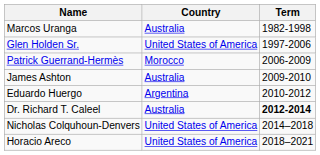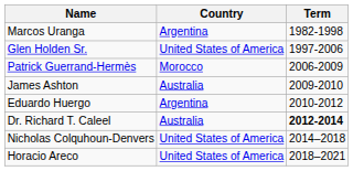 <table class="wikitable">
 <tr>
 <th>Name</th>
 <th>Country</th>
 <th>Term</th>
 </tr>
 <tr>
 <td>Marcos Uranga</td>
-<td> <a href='#'>Australia</a></td>
+<td> <a href='#'>Argentina</a></td>
 <td>1982-1998</td>
 </tr>
 <tr>
 <td><a href='#'>Glen Holden Sr.</a></td>
 <td> <a href='#'>United States of America</a></td>
 <td>1997-2006</td>
 </tr>
 <tr>
 <td><a href='#'>Patrick Guerrand-Hermès</a></td>
 <td> <a href='#'>Morocco</a></td>
 <td>2006-2009</td>
 </tr>
 <tr>
 <td>James Ashton</td>
 <td> <a href='#'>Australia</a></td>
 <td>2009-2010</td>
 </tr>
 <tr>
 <td>Eduardo Huergo</td>
 <td> <a href='#'>Argentina</a></td>
 <td>2010-2012</td>
 </tr>
 <tr>
 <td>Dr. Richard T. Caleel</td>
 <td> <a href='#'>Australia</a></td>
 <td><strong>2012-2014</strong></td>
 </tr>
 <tr>
 <td>Nicholas Colquhoun-Denvers</td>
 <td> <a href='#'>United States of America</a></td>
 <td>2014–2018</td>
 </tr>
 <tr>
 <td>Horacio Areco </td>
 <td> <a href='#'>United States of America</a></td>
 <td>2018–2021</td>
 </tr>
 </table>
